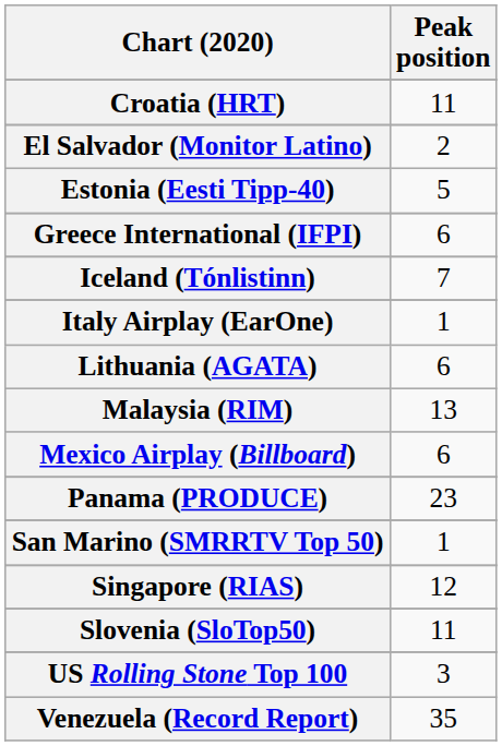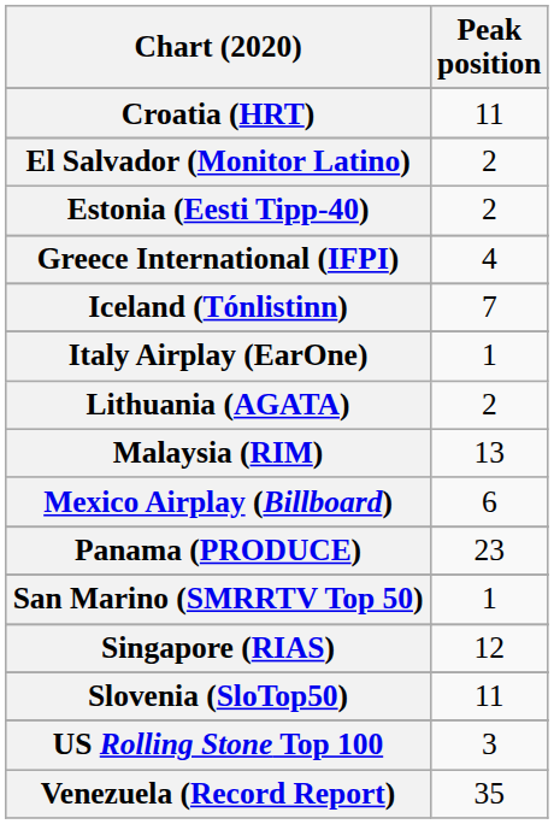 <table class="wikitable sortable plainrowheaders" style="text-align:center">
 <tr>
 <th scope="col">Chart (2020)</th>
 <th scope="col">Peak<br>position</th>
 </tr>
 <tr>
 </tr>
 <tr>
 </tr>
 <tr>
 </tr>
 <tr>
 </tr>
 <tr>
 </tr>
 <tr>
 </tr>
 <tr>
 </tr>
 <tr>
 </tr>
 <tr>
 </tr>
 <tr>
 <th scope="row">Croatia (<a href='#'>HRT</a>)</th>
 <td>11</td>
 </tr>
 <tr>
 </tr>
 <tr>
 </tr>
 <tr>
 </tr>
 <tr>
 <th scope="row">El Salvador (<a href='#'>Monitor Latino</a>)</th>
 <td>2</td>
 </tr>
 <tr>
 <th scope="row">Estonia (<a href='#'>Eesti Tipp-40</a>)</th>
-<td>5</td>
+<td>2</td>
 </tr>
 <tr>
 </tr>
 <tr>
 </tr>
 <tr>
 </tr>
 <tr>
 </tr>
 <tr>
 </tr>
 <tr>
 <th scope="row">Greece International (<a href='#'>IFPI</a>)</th>
-<td>6</td>
+<td>4</td>
 </tr>
 <tr>
 </tr>
 <tr>
 </tr>
 <tr>
 </tr>
 <tr>
 <th scope="row">Iceland (<a href='#'>Tónlistinn</a>)</th>
 <td>7</td>
 </tr>
 <tr>
 </tr>
 <tr>
 </tr>
 <tr>
 </tr>
 <tr>
 <th scope="row">Italy Airplay (EarOne)</th>
 <td>1</td>
 </tr>
 <tr>
 <th scope="row">Lithuania (<a href='#'>AGATA</a>)</th>
-<td>6</td>
+<td>2</td>
 </tr>
 <tr>
 <th scope="row">Malaysia (<a href='#'>RIM</a>)</th>
 <td>13</td>
 </tr>
 <tr>
 <th scope="row"><a href='#'>Mexico Airplay</a> (<em><a href='#'>Billboard</a></em>)</th>
 <td>6</td>
 </tr>
 <tr>
 </tr>
 <tr>
 </tr>
 <tr>
 </tr>
 <tr>
 </tr>
 <tr>
 <th scope="row">Panama (<a href='#'>PRODUCE</a>)</th>
 <td>23</td>
 </tr>
 <tr>
 </tr>
 <tr>
 </tr>
 <tr>
 </tr>
 <tr>
 </tr>
 <tr>
 <th scope="row">San Marino (<a href='#'>SMRRTV Top 50</a>)</th>
 <td>1</td>
 </tr>
 <tr>
 </tr>
 <tr>
 <th scope="row">Singapore (<a href='#'>RIAS</a>)</th>
 <td>12</td>
 </tr>
 <tr>
 </tr>
 <tr>
 </tr>
 <tr>
 <th scope="row">Slovenia (<a href='#'>SloTop50</a>)</th>
 <td>11</td>
 </tr>
 <tr>
 </tr>
 <tr>
 </tr>
 <tr>
 </tr>
 <tr>
 </tr>
 <tr>
 </tr>
 <tr>
 </tr>
 <tr>
 </tr>
 <tr>
 </tr>
 <tr>
 </tr>
 <tr>
 </tr>
 <tr>
 </tr>
 <tr>
 <th scope="row">US <a href='#'><em>Rolling Stone</em> Top 100</a></th>
 <td>3</td>
 </tr>
 <tr>
 <th scope="row">Venezuela (<a href='#'>Record Report</a>)</th>
 <td>35</td>
 </tr>
 </table>
